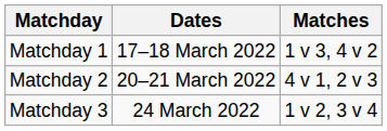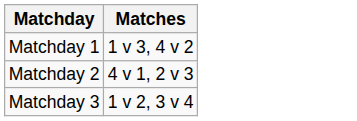 <table class="wikitable" style="text-align:center; font-size:90%;">
 <tr>
 <th>Matchday</th>
-<th>Dates</th>
 <th>Matches</th>
 </tr>
 <tr>
 <td>Matchday 1</td>
-<td>17–18 March 2022</td>
 <td>1 v 3, 4 v 2</td>
 </tr>
 <tr>
 <td>Matchday 2</td>
-<td>20–21 March 2022</td>
 <td>4 v 1, 2 v 3</td>
 </tr>
 <tr>
 <td>Matchday 3</td>
-<td>24 March 2022</td>
 <td>1 v 2, 3 v 4</td>
 </tr>
 </table>
